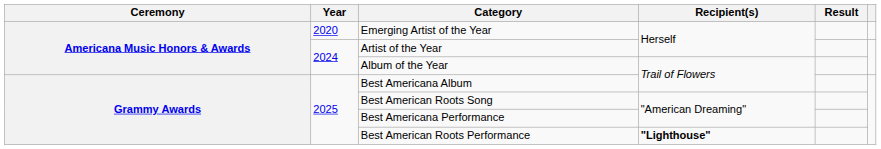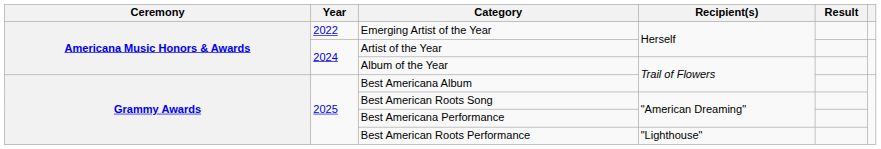 <table class="wikitable sortable plainrowheaders" style="width: 100%;">
 <tr>
 <th scope="col">Ceremony</th>
 <th scope="col">Year</th>
 <th scope="col">Category</th>
 <th scope="col">Recipient(s)</th>
 <th scope="col" style="width: 6%;">Result</th>
 <th scope="col" class="unsortable"></th>
 </tr>
 <tr>
 <th scope="row" rowspan="3"><a href='#'>Americana Music Honors & Awards</a></th>
-<td><a href='#'>2020</a></td>
+<td><a href='#'>2022</a></td>
 <td>Emerging Artist of the Year</td>
 <td rowspan="2">Herself</td>
 <td></td>
 <td style="text-align:center;"></td>
 </tr>
 <tr>
 <td rowspan="2"><a href='#'>2024</a></td>
 <td>Artist of the Year</td>
 <td></td>
 <td style="text-align:center;" rowspan="2"></td>
 </tr>
 <tr>
 <td>Album of the Year</td>
 <td rowspan="2"><em>Trail of Flowers</em></td>
 <td></td>
 </tr>
 <tr>
 <th scope="row" rowspan="4"><a href='#'>Grammy Awards</a></th>
 <td rowspan="4"><a href='#'>2025</a></td>
 <td>Best Americana Album</td>
 <td></td>
 <td style="text-align:center;" rowspan="4"></td>
 </tr>
 <tr>
 <td>Best American Roots Song</td>
 <td rowspan="2">"American Dreaming"</td>
 <td></td>
 </tr>
 <tr>
 <td>Best Americana Performance</td>
 <td></td>
 </tr>
 <tr>
 <td>Best American Roots Performance</td>
-<td><strong>"Lighthouse"</strong></td>
+<td>"Lighthouse"</td>
 <td></td>
 </tr>
 </table>
